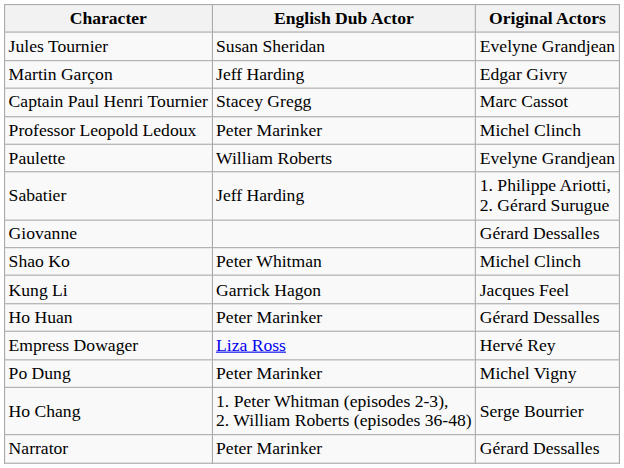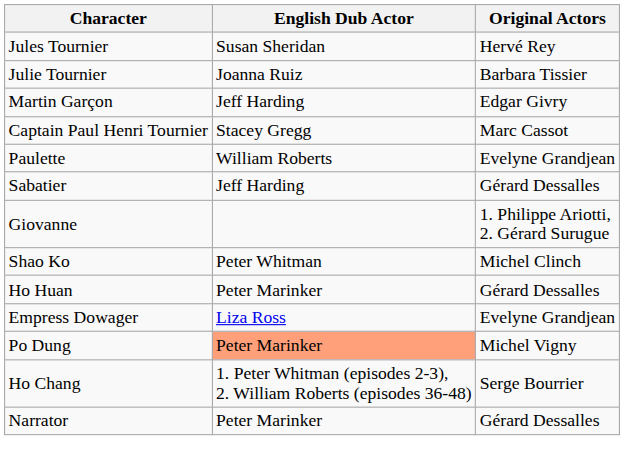 <table class="wikitable">
 <tr>
 <th>Character</th>
 <th>English Dub Actor</th>
 <th>Original Actors</th>
 </tr>
 <tr>
 <td>Jules Tournier</td>
 <td>Susan Sheridan</td>
-<td>Evelyne Grandjean</td>
+<td>Hervé Rey</td>
+</tr>
+<tr>
+<td>Julie Tournier</td>
+<td>Joanna Ruiz</td>
+<td>Barbara Tissier</td>
 </tr>
 <tr>
 <td>Martin Garçon</td>
 <td>Jeff Harding</td>
 <td>Edgar Givry</td>
 </tr>
 <tr>
 <td>Captain Paul Henri Tournier</td>
 <td>Stacey Gregg</td>
 <td>Marc Cassot</td>
 </tr>
 <tr>
-<td>Professor Leopold Ledoux</td>
-<td>Peter Marinker</td>
-<td>Michel Clinch</td>
-</tr>
-<tr>
 <td>Paulette</td>
 <td>William Roberts</td>
 <td>Evelyne Grandjean</td>
 </tr>
 <tr>
 <td>Sabatier</td>
 <td>Jeff Harding</td>
-<td>1. Philippe Ariotti,<br>2. Gérard Surugue</td>
+<td>Gérard Dessalles</td>
 </tr>
 <tr>
 <td>Giovanne</td>
 <td></td>
-<td>Gérard Dessalles</td>
+<td>1. Philippe Ariotti,<br>2. Gérard Surugue</td>
 </tr>
 <tr>
 <td>Shao Ko</td>
 <td>Peter Whitman</td>
 <td>Michel Clinch</td>
-</tr>
-<tr>
-<td>Kung Li</td>
-<td>Garrick Hagon</td>
-<td>Jacques Feel</td>
 </tr>
 <tr>
 <td>Ho Huan</td>
 <td>Peter Marinker</td>
 <td>Gérard Dessalles</td>
 </tr>
 <tr>
 <td>Empress Dowager</td>
 <td><a href='#'>Liza Ross</a></td>
-<td>Hervé Rey</td>
+<td>Evelyne Grandjean</td>
 </tr>
 <tr>
 <td>Po Dung</td>
-<td>Peter Marinker</td>
+<td style="background: lightsalmon;">Peter Marinker</td>
 <td>Michel Vigny</td>
 </tr>
 <tr>
 <td>Ho Chang</td>
 <td>1. Peter Whitman (episodes 2-3),<br>2. William Roberts (episodes 36-48)</td>
 <td>Serge Bourrier</td>
 </tr>
 <tr>
 <td>Narrator</td>
 <td>Peter Marinker</td>
 <td>Gérard Dessalles</td>
 </tr>
 </table>
